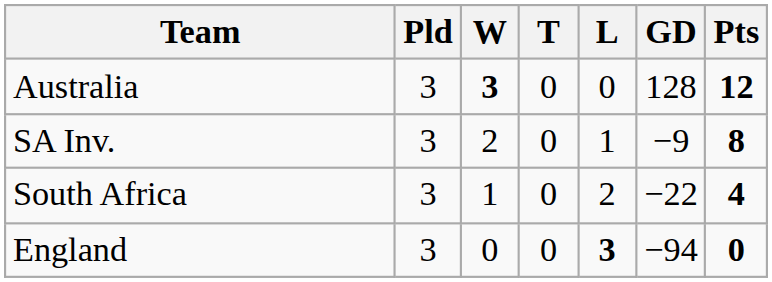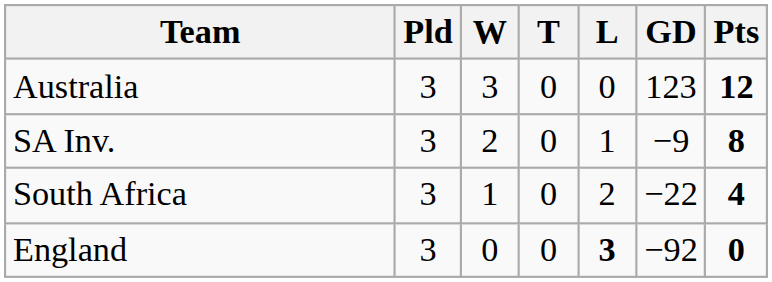 <table class="wikitable" style="text-align:center;">
 <tr>
 <th width=175>Team</th>
 <th style="width:20px;" abbr="Played">Pld</th>
 <th style="width:20px;" abbr="Won">W</th>
 <th style="width:20px;" abbr="Tied">T</th>
 <th style="width:20px;" abbr="Lost">L</th>
 <th style="width:20px;" abbr="Diff">GD</th>
 <th style="width:20px;" abbr="Points">Pts</th>
 </tr>
 <tr style="background:#f9f9f9;">
 <td style="text-align:left;"> Australia</td>
 <td>3</td>
-<td><strong>3</strong></td>
+<td>3</td>
 <td>0</td>
 <td>0</td>
-<td>128</td>
+<td>123</td>
 <td><strong>12</strong></td>
 </tr>
 <tr style="background:#f9f9f9;">
 <td style="text-align:left;"> SA Inv.</td>
 <td>3</td>
 <td>2</td>
 <td>0</td>
 <td>1</td>
 <td>−9</td>
 <td><strong>8</strong></td>
 </tr>
 <tr style="background:#f9f9f9;">
 <td style="text-align:left;"> South Africa</td>
 <td>3</td>
 <td>1</td>
 <td>0</td>
 <td>2</td>
 <td>−22</td>
 <td><strong>4</strong></td>
 </tr>
 <tr style="background:#f9f9f9;">
 <td style="text-align:left;"> England</td>
 <td>3</td>
 <td>0</td>
 <td>0</td>
 <td><strong>3</strong></td>
-<td>−94</td>
+<td>−92</td>
 <td><strong>0</strong></td>
 </tr>
 </table>
